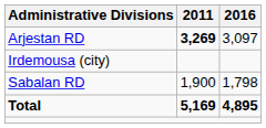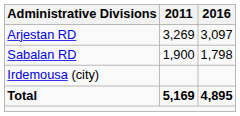 <table class="wikitable">
 <tr>
 <th>Administrative Divisions</th>
 <th>2011</th>
 <th>2016</th>
 </tr>
 <tr>
 <td><a href='#'>Arjestan RD</a></td>
-<td style="text-align: right;"><strong>3,269</strong></td>
+<td style="text-align: right;">3,269</td>
 <td style="text-align: right;">3,097</td>
+</tr>
+<tr>
+<td><a href='#'>Sabalan RD</a></td>
+<td style="text-align: right;">1,900</td>
+<td style="text-align: right;">1,798</td>
 </tr>
 <tr>
 <td><a href='#'>Irdemousa</a> (city)</td>
 <td style="text-align: right;"></td>
 <td style="text-align: right;"></td>
-</tr>
-<tr>
-<td><a href='#'>Sabalan RD</a></td>
-<td style="text-align: right;">1,900</td>
-<td style="text-align: right;">1,798</td>
 </tr>
 <tr>
 <td><strong>Total</strong></td>
 <td style="text-align: right;"><strong>5,169</strong></td>
 <td style="text-align: right;"><strong>4,895</strong></td>
 </tr>
 <tr>
 <td colspan=3></td>
 </tr>
 </table>
